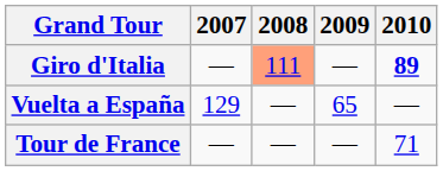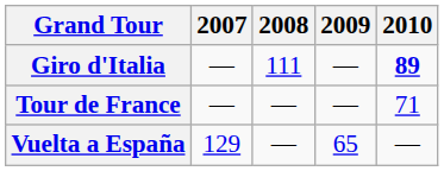 <table class="wikitable plainrowheaders">
 <tr>
 <th scope="col"><a href='#'>Grand Tour</a></th>
 <th scope="col">2007</th>
 <th scope="col">2008</th>
 <th scope="col">2009</th>
 <th scope="col">2010</th>
 </tr>
 <tr style="text-align:center;">
 <th scope="row"> <a href='#'>Giro d'Italia</a></th>
 <td>—</td>
-<td style="background: lightsalmon;"><a href='#'>111</a></td>
+<td><a href='#'>111</a></td>
 <td>—</td>
 <td><strong><a href='#'>89</a></strong></td>
+</tr>
+<tr style="text-align:center;">
+<th scope="row"> <a href='#'>Tour de France</a></th>
+<td>—</td>
+<td>—</td>
+<td>—</td>
+<td><a href='#'>71</a></td>
 </tr>
 <tr style="text-align:center;">
 <th scope="row"> <a href='#'>Vuelta a España</a></th>
 <td><a href='#'>129</a></td>
 <td>—</td>
 <td><a href='#'>65</a></td>
 <td>—</td>
 </tr>
-<tr style="text-align:center;">
-<th scope="row"> <a href='#'>Tour de France</a></th>
-<td>—</td>
-<td>—</td>
-<td>—</td>
-<td><a href='#'>71</a></td>
-</tr>
 </table>
